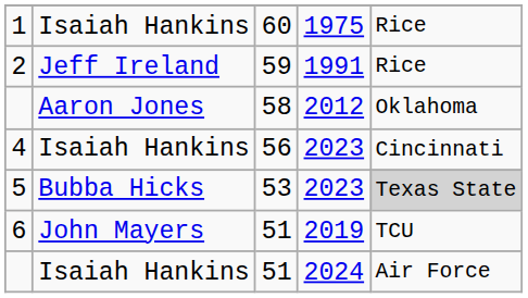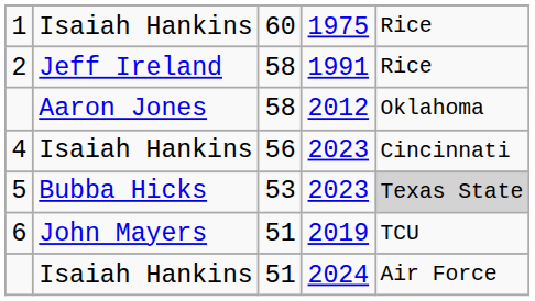 <table class="wikitable">
 <tr>
 </tr>
 <tr>
 <td>1</td>
 <td>Isaiah Hankins</td>
 <td>60</td>
 <td><a href='#'>1975</a></td>
 <td style="font-size:85%;">Rice</td>
 </tr>
 <tr>
 <td>2</td>
 <td><a href='#'>Jeff Ireland</a></td>
-<td>59</td>
+<td>58</td>
 <td><a href='#'>1991</a></td>
 <td style="font-size:85%;">Rice</td>
 </tr>
 <tr>
 <td></td>
 <td><a href='#'>Aaron Jones</a></td>
 <td>58</td>
 <td><a href='#'>2012</a></td>
 <td style="font-size:85%;">Oklahoma</td>
 </tr>
 <tr>
 <td>4</td>
 <td>Isaiah Hankins</td>
 <td>56</td>
 <td><a href='#'>2023</a></td>
 <td style="font-size:85%;">Cincinnati</td>
 </tr>
 <tr>
 <td>5</td>
 <td><a href='#'>Bubba Hicks</a></td>
 <td>53</td>
 <td><a href='#'>2023</a></td>
 <td style="background: lightgrey; font-size:85%;">Texas State</td>
 </tr>
 <tr>
 <td>6</td>
 <td><a href='#'>John Mayers</a></td>
 <td>51</td>
 <td><a href='#'>2019</a></td>
 <td style="font-size:85%;">TCU</td>
 </tr>
 <tr>
 <td></td>
 <td>Isaiah Hankins</td>
 <td>51</td>
 <td><a href='#'>2024</a></td>
 <td style="font-size:85%;">Air Force</td>
 </tr>
 </table>
